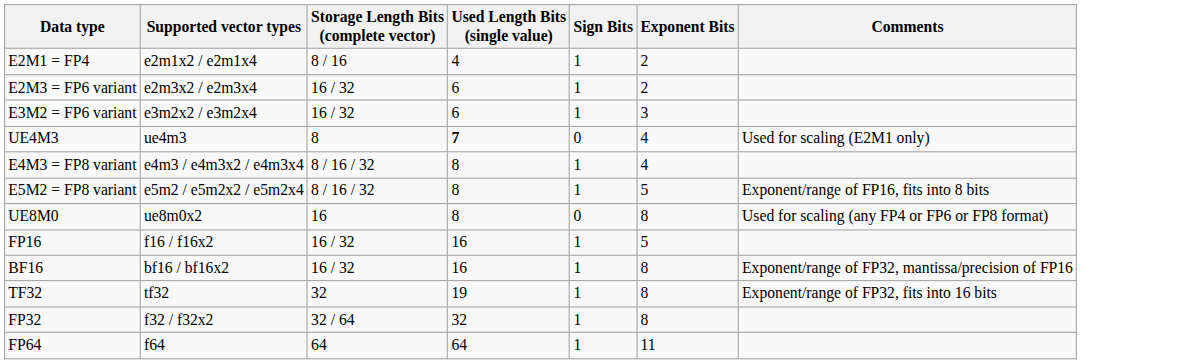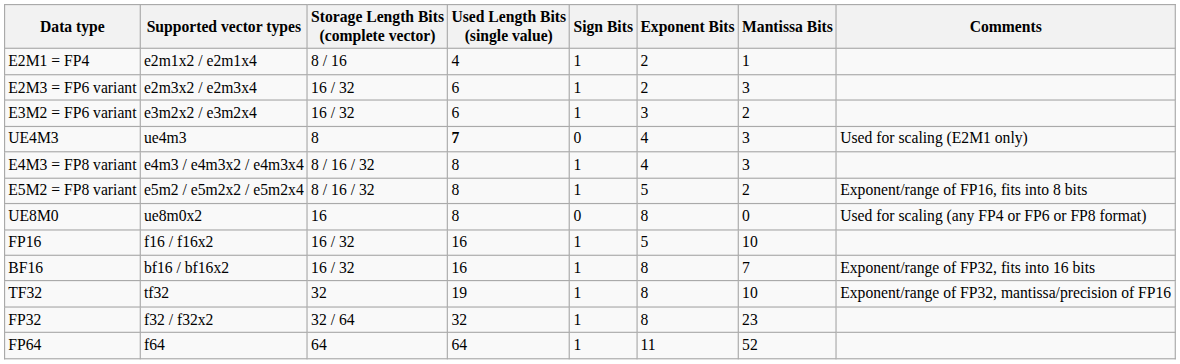 <table class="wikitable" style="font-size:85%;">
 <tr>
 <th>Data type</th>
 <th>Supported vector types</th>
 <th>Storage Length Bits<br>(complete vector)</th>
 <th>Used Length Bits<br>(single value)</th>
 <th>Sign Bits</th>
 <th>Exponent Bits</th>
+<th>Mantissa Bits</th>
 <th>Comments</th>
 </tr>
 <tr>
 <td>E2M1 = FP4</td>
 <td>e2m1x2 / e2m1x4</td>
 <td>8 / 16</td>
 <td>4</td>
 <td>1</td>
 <td>2</td>
+<td>1</td>
 <td></td>
 </tr>
 <tr>
 <td>E2M3 = FP6 variant</td>
 <td>e2m3x2 / e2m3x4</td>
 <td>16 / 32</td>
 <td>6</td>
 <td>1</td>
 <td>2</td>
+<td>3</td>
 <td></td>
 </tr>
 <tr>
 <td>E3M2 = FP6 variant</td>
 <td>e3m2x2 / e3m2x4</td>
 <td>16 / 32</td>
 <td>6</td>
 <td>1</td>
 <td>3</td>
+<td>2</td>
 <td></td>
 </tr>
 <tr>
 <td>UE4M3</td>
 <td>ue4m3</td>
 <td>8</td>
 <td><strong>7</strong></td>
 <td>0</td>
 <td>4</td>
+<td>3</td>
 <td>Used for scaling (E2M1 only)</td>
 </tr>
 <tr>
 <td>E4M3 = FP8 variant</td>
 <td>e4m3 / e4m3x2 / e4m3x4</td>
 <td>8 / 16 / 32</td>
 <td>8</td>
 <td>1</td>
 <td>4</td>
+<td>3</td>
 <td></td>
 </tr>
 <tr>
 <td>E5M2 = FP8 variant</td>
 <td>e5m2 / e5m2x2 / e5m2x4</td>
 <td>8 / 16 / 32</td>
 <td>8</td>
 <td>1</td>
 <td>5</td>
+<td>2</td>
 <td>Exponent/range of FP16, fits into 8 bits</td>
 </tr>
 <tr>
 <td>UE8M0</td>
 <td>ue8m0x2</td>
 <td>16</td>
 <td>8</td>
 <td>0</td>
 <td>8</td>
+<td>0</td>
 <td>Used for scaling (any FP4 or FP6 or FP8 format)</td>
 </tr>
 <tr>
 <td>FP16</td>
 <td>f16 / f16x2</td>
 <td>16 / 32</td>
 <td>16</td>
 <td>1</td>
 <td>5</td>
+<td>10</td>
 <td></td>
 </tr>
 <tr>
 <td>BF16</td>
 <td>bf16 / bf16x2</td>
 <td>16 / 32</td>
 <td>16</td>
 <td>1</td>
 <td>8</td>
-<td>Exponent/range of FP32, mantissa/precision of FP16</td>
+<td>7</td>
+<td>Exponent/range of FP32, fits into 16 bits</td>
 </tr>
 <tr>
 <td>TF32</td>
 <td>tf32</td>
 <td>32</td>
 <td>19</td>
 <td>1</td>
 <td>8</td>
-<td>Exponent/range of FP32, fits into 16 bits</td>
+<td>10</td>
+<td>Exponent/range of FP32, mantissa/precision of FP16</td>
 </tr>
 <tr>
 <td>FP32</td>
 <td>f32 / f32x2</td>
 <td>32 / 64</td>
 <td>32</td>
 <td>1</td>
 <td>8</td>
+<td>23</td>
 <td></td>
 </tr>
 <tr>
 <td>FP64</td>
 <td>f64</td>
 <td>64</td>
 <td>64</td>
 <td>1</td>
 <td>11</td>
+<td>52</td>
 <td></td>
 </tr>
 </table>
